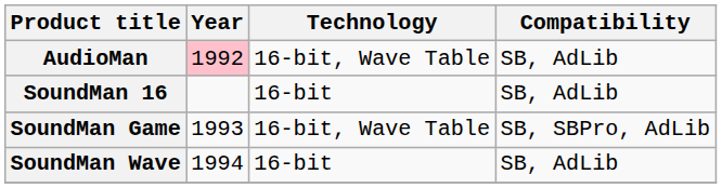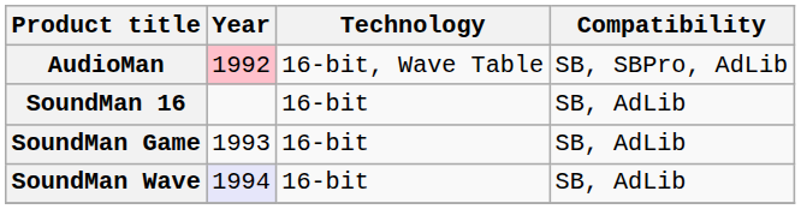 <table class="wikitable sortable">
 <tr>
 <th>Product title</th>
 <th>Year</th>
 <th>Technology</th>
 <th>Compatibility</th>
 </tr>
 <tr>
 <th>AudioMan</th>
 <td style="background: pink;">1992</td>
 <td>16-bit, Wave Table</td>
-<td>SB, AdLib</td>
+<td>SB, SBPro, AdLib</td>
 </tr>
 <tr>
 <th>SoundMan 16</th>
 <td></td>
 <td>16-bit</td>
 <td>SB, AdLib</td>
 </tr>
 <tr>
 <th>SoundMan Game</th>
 <td>1993</td>
-<td>16-bit, Wave Table</td>
-<td>SB, SBPro, AdLib</td>
+<td>16-bit</td>
+<td>SB, AdLib</td>
 </tr>
 <tr>
 <th>SoundMan Wave</th>
-<td>1994</td>
+<td style="background: lavender;">1994</td>
 <td>16-bit</td>
 <td>SB, AdLib</td>
 </tr>
 <tr>
 </tr>
 </table>
